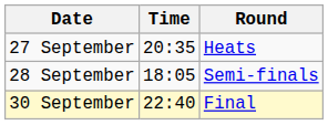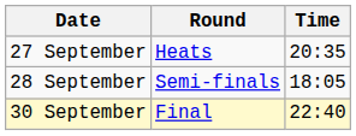 <table class="wikitable">
 <tr>
 <th>Date</th>
+<th>Round</th>
 <th>Time</th>
-<th>Round</th>
 </tr>
 <tr>
 <td>27 September</td>
+<td><a href='#'>Heats</a></td>
 <td>20:35</td>
-<td><a href='#'>Heats</a></td>
 </tr>
 <tr>
 <td>28 September</td>
+<td><a href='#'>Semi-finals</a></td>
 <td>18:05</td>
-<td><a href='#'>Semi-finals</a></td>
 </tr>
 <tr style=background:lemonchiffon>
 <td>30 September</td>
+<td><a href='#'>Final</a></td>
 <td>22:40</td>
-<td><a href='#'>Final</a></td>
 </tr>
 </table>
